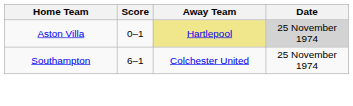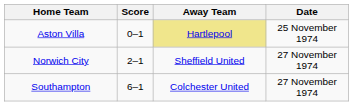 <table class="wikitable" style="text-align:center;">
 <tr>
 <th width=175>Home Team</th>
 <th width=50>Score</th>
 <th width=175>Away Team</th>
 <th width=125>Date</th>
 </tr>
 <tr>
 <td><a href='#'>Aston Villa</a></td>
 <td>0–1</td>
 <td style="background: khaki;"><a href='#'>Hartlepool</a></td>
-<td style="background: lightgrey;">25 November 1974</td>
+<td>25 November 1974</td>
+</tr>
+<tr>
+<td><a href='#'>Norwich City</a></td>
+<td>2–1</td>
+<td><a href='#'>Sheffield United</a></td>
+<td>27 November 1974</td>
 </tr>
 <tr>
 <td><a href='#'>Southampton</a></td>
 <td>6–1</td>
 <td><a href='#'>Colchester United</a></td>
-<td>25 November 1974</td>
+<td>27 November 1974</td>
 </tr>
 </table>
